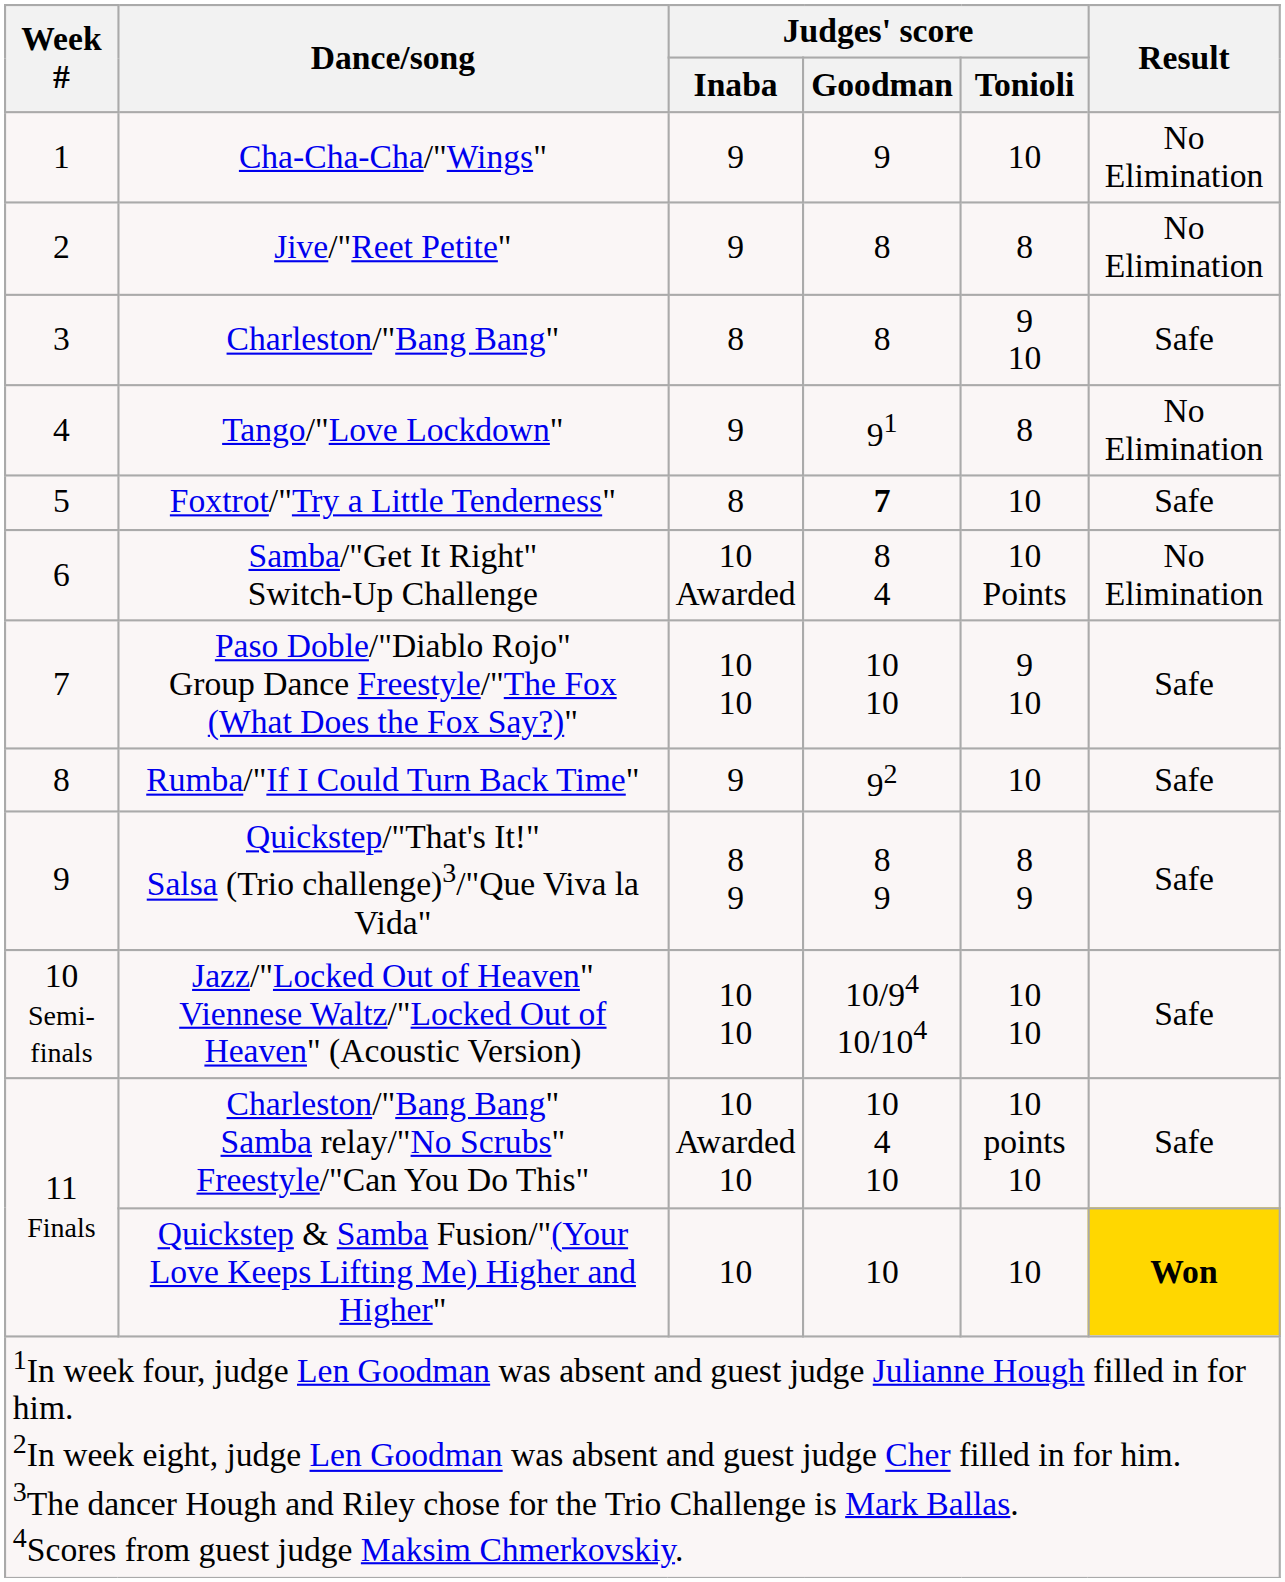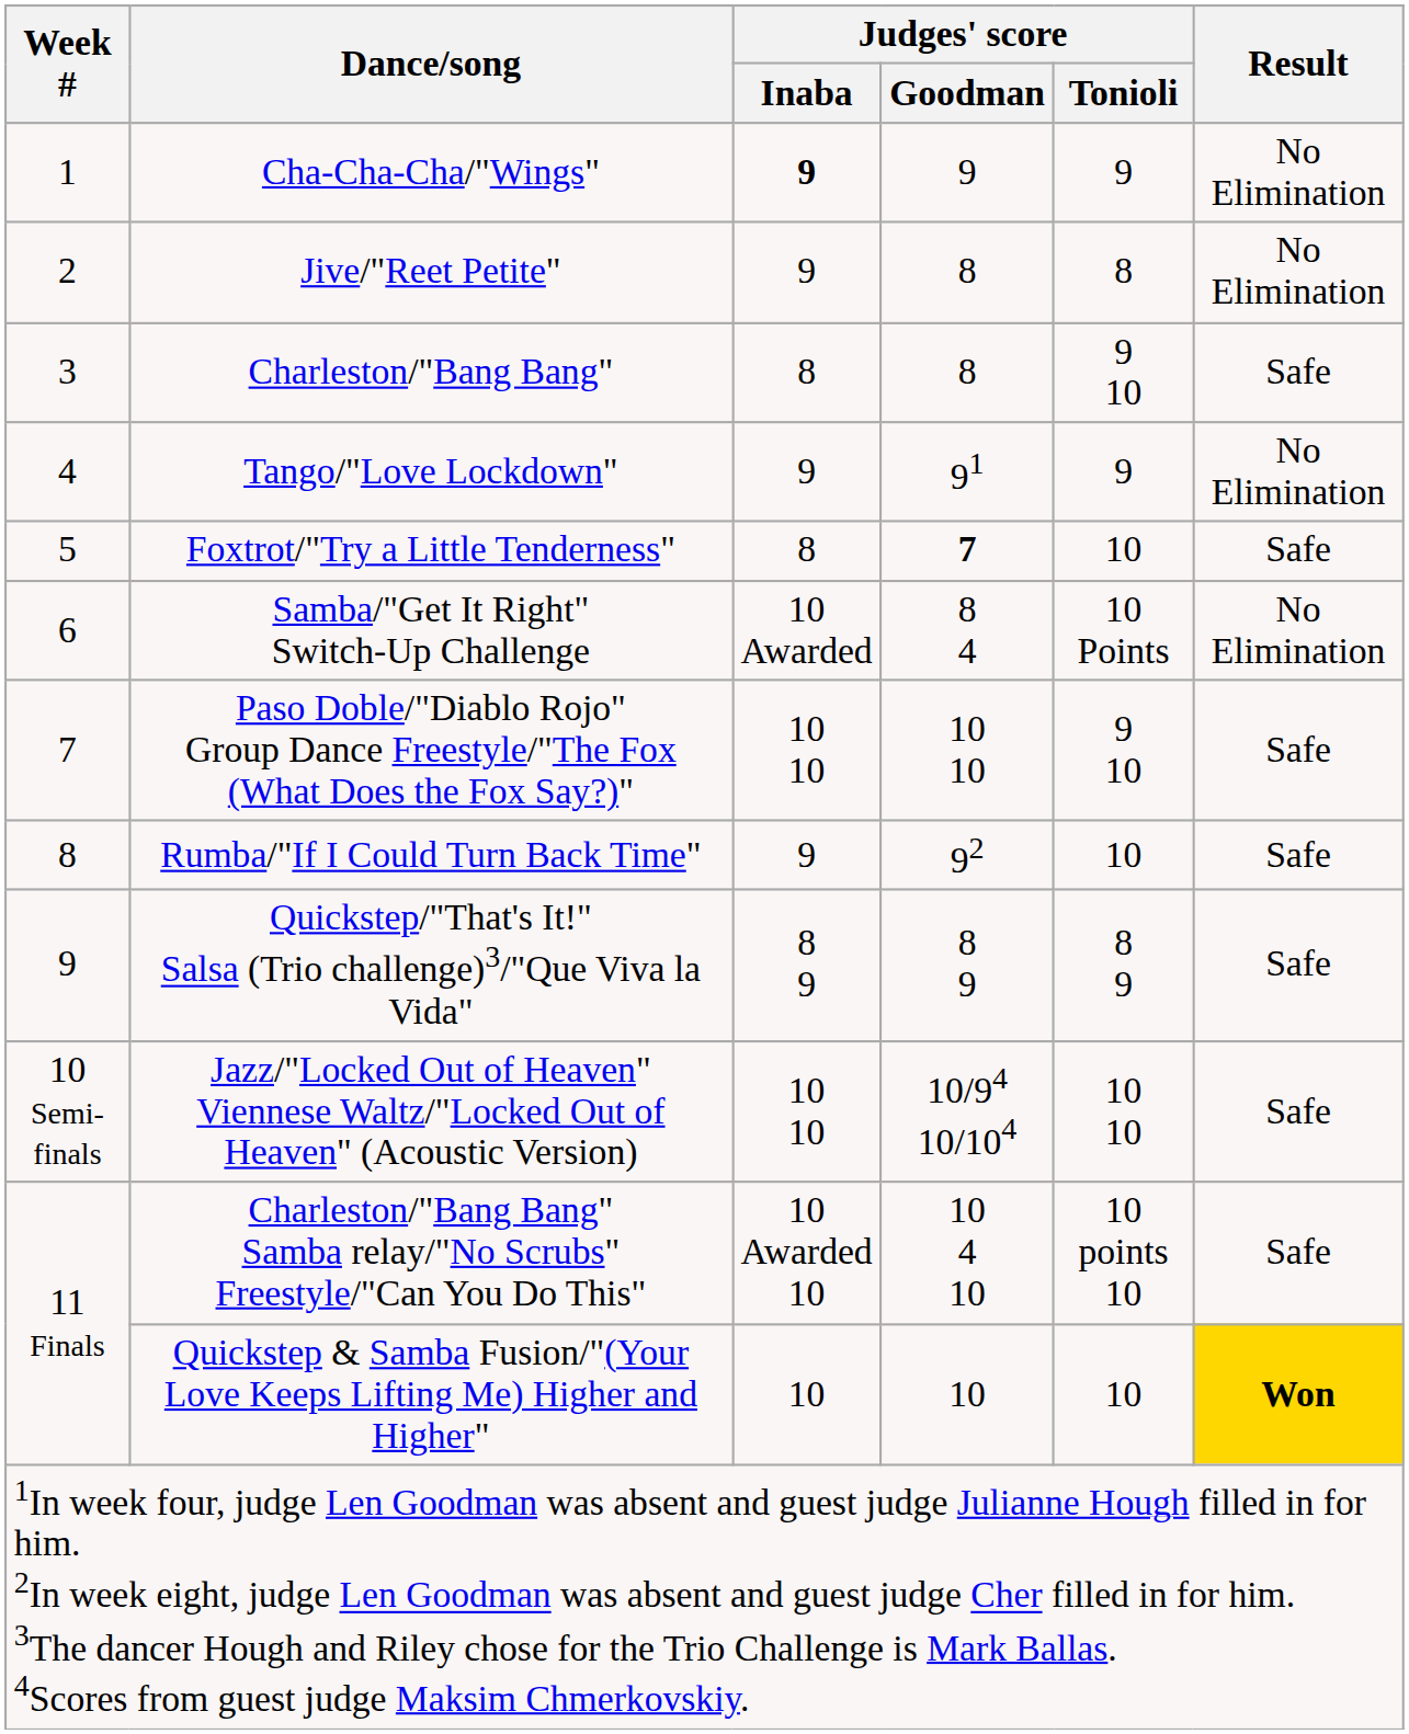 <table class="wikitable collapsible collapsed" style="text-align:center">
 <tr>
 <th rowspan="2">Week #</th>
 <th rowspan="2">Dance/song</th>
 <th colspan="3">Judges' score</th>
 <th rowspan="2">Result</th>
 </tr>
 <tr>
 <th style="width:10%;">Inaba</th>
 <th style="width:10%;">Goodman</th>
 <th style="width:10%;">Tonioli</th>
 </tr>
 <tr style="text-align: center; background:#faf6f6;">
 <td>1</td>
 <td><a href='#'>Cha-Cha-Cha</a>/"<a href='#'>Wings</a>"</td>
+<td><strong>9</strong></td>
 <td>9</td>
 <td>9</td>
-<td>10</td>
 <td>No Elimination</td>
 </tr>
 <tr style="text-align: center; background:#faf6f6;">
 <td>2</td>
 <td><a href='#'>Jive</a>/"<a href='#'>Reet Petite</a>"</td>
 <td>9</td>
 <td>8</td>
 <td>8</td>
 <td>No Elimination</td>
 </tr>
 <tr style="text-align: center; background:#faf6f6;">
 <td>3</td>
 <td><a href='#'>Charleston</a>/"<a href='#'>Bang Bang</a>"</td>
 <td>8</td>
 <td>8</td>
 <td>9<br>10</td>
 <td>Safe</td>
 </tr>
 <tr style="text-align: center; background:#faf6f6;">
 <td>4</td>
 <td><a href='#'>Tango</a>/"<a href='#'>Love Lockdown</a>"</td>
 <td>9</td>
 <td>9<sup>1</sup></td>
-<td>8</td>
+<td>9</td>
 <td>No Elimination</td>
 </tr>
 <tr style="text-align: center; background:#faf6f6;">
 <td>5</td>
 <td><a href='#'>Foxtrot</a>/"<a href='#'>Try a Little Tenderness</a>"</td>
 <td>8</td>
 <td><strong>7</strong></td>
 <td>10</td>
 <td>Safe</td>
 </tr>
 <tr style="text-align: center; background:#faf6f6;">
 <td>6</td>
 <td><a href='#'>Samba</a>/"Get It Right"<br>Switch-Up Challenge</td>
 <td>10<br>Awarded</td>
 <td>8<br>4</td>
 <td>10<br>Points</td>
 <td>No Elimination</td>
 </tr>
 <tr style="text-align: center; background:#faf6f6;">
 <td>7</td>
 <td><a href='#'>Paso Doble</a>/"Diablo Rojo"<br>Group Dance <a href='#'>Freestyle</a>/"<a href='#'>The Fox (What Does the Fox Say?)</a>"</td>
 <td>10<br>10</td>
 <td>10<br>10</td>
 <td>9<br>10</td>
 <td>Safe</td>
 </tr>
 <tr style="text-align: center; background:#faf6f6;">
 <td>8</td>
 <td><a href='#'>Rumba</a>/"<a href='#'>If I Could Turn Back Time</a>"</td>
 <td>9</td>
 <td>9<sup>2</sup></td>
 <td>10</td>
 <td>Safe</td>
 </tr>
 <tr style="text-align: center; background:#faf6f6;">
 <td>9</td>
 <td><a href='#'>Quickstep</a>/"That's It!" <br><a href='#'>Salsa</a> (Trio challenge)<sup>3</sup>/"Que Viva la Vida"</td>
 <td>8<br>9</td>
 <td>8<br>9</td>
 <td>8<br>9</td>
 <td>Safe</td>
 </tr>
 <tr style="text-align: center; background:#faf6f6;">
 <td>10<br><small>Semi-finals</small></td>
 <td><a href='#'>Jazz</a>/"<a href='#'>Locked Out of Heaven</a>"<br><a href='#'>Viennese Waltz</a>/"<a href='#'>Locked Out of Heaven</a>" (Acoustic Version)</td>
 <td>10<br>10</td>
 <td>10/9<sup>4</sup><br>10/10<sup>4</sup></td>
 <td>10<br>10</td>
 <td>Safe</td>
 </tr>
 <tr style="text-align: center; background:#faf6f6;">
 <td rowspan="2">11<br><small>Finals</small></td>
 <td><a href='#'>Charleston</a>/"<a href='#'>Bang Bang</a>" <br><a href='#'>Samba</a> relay/"<a href='#'>No Scrubs</a>"<br><a href='#'>Freestyle</a>/"Can You Do This"</td>
 <td>10<br>Awarded<br>10</td>
 <td>10<br>4<br>10</td>
 <td>10<br>points<br>10</td>
 <td>Safe</td>
 </tr>
 <tr style="text-align: center; background:#faf6f6;">
 <td><a href='#'>Quickstep</a> & <a href='#'>Samba</a> Fusion/"<a href='#'>(Your Love Keeps Lifting Me) Higher and Higher</a>"</td>
 <td>10</td>
 <td>10</td>
 <td>10</td>
 <th style="background:gold;">Won</th>
 </tr>
 <tr>
 <td colspan="6" style="background:#faf6f6; text-align:left;"><sup>1</sup>In week four, judge <a href='#'>Len Goodman</a> was absent and guest judge <a href='#'>Julianne Hough</a> filled in for him.<br><sup>2</sup>In week eight, judge <a href='#'>Len Goodman</a> was absent and guest judge <a href='#'>Cher</a> filled in for him.<br><sup>3</sup>The dancer Hough and Riley chose for the Trio Challenge is <a href='#'>Mark Ballas</a>.<br><sup>4</sup>Scores from guest judge <a href='#'>Maksim Chmerkovskiy</a>.</td>
 </tr>
 </table>
